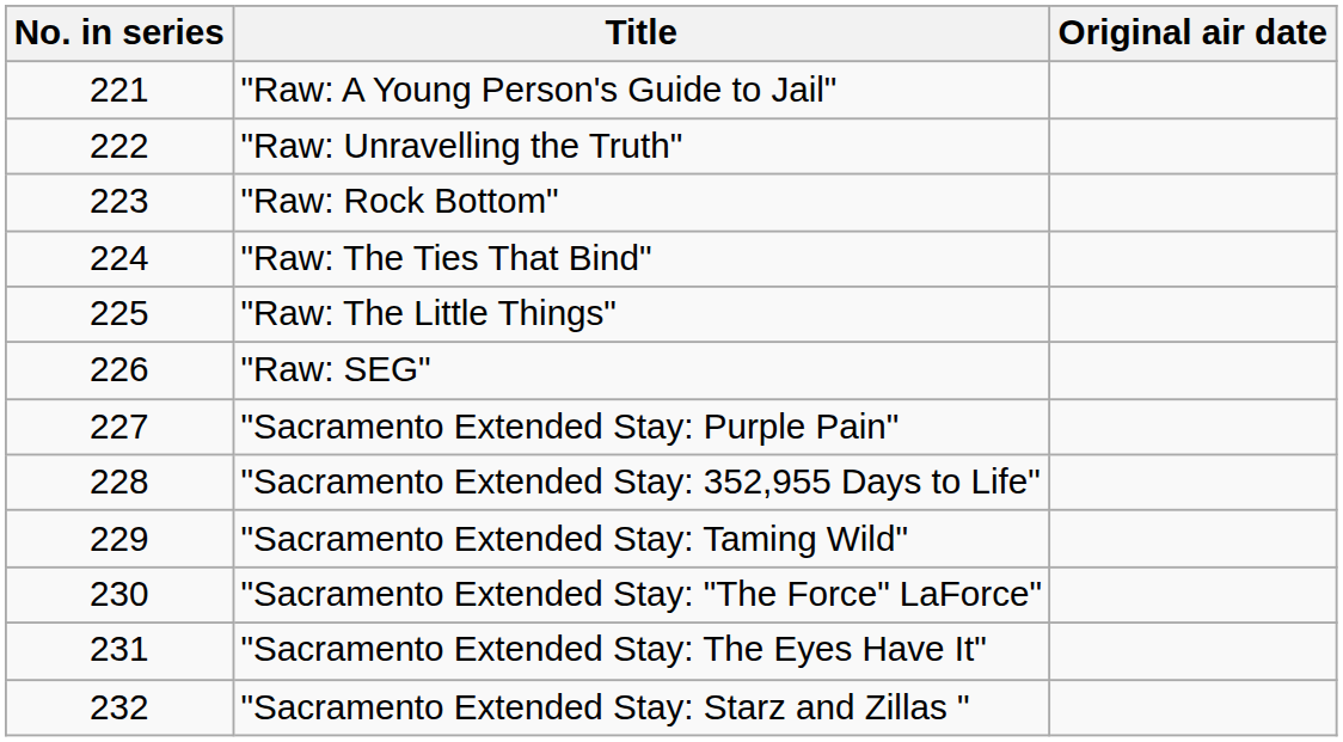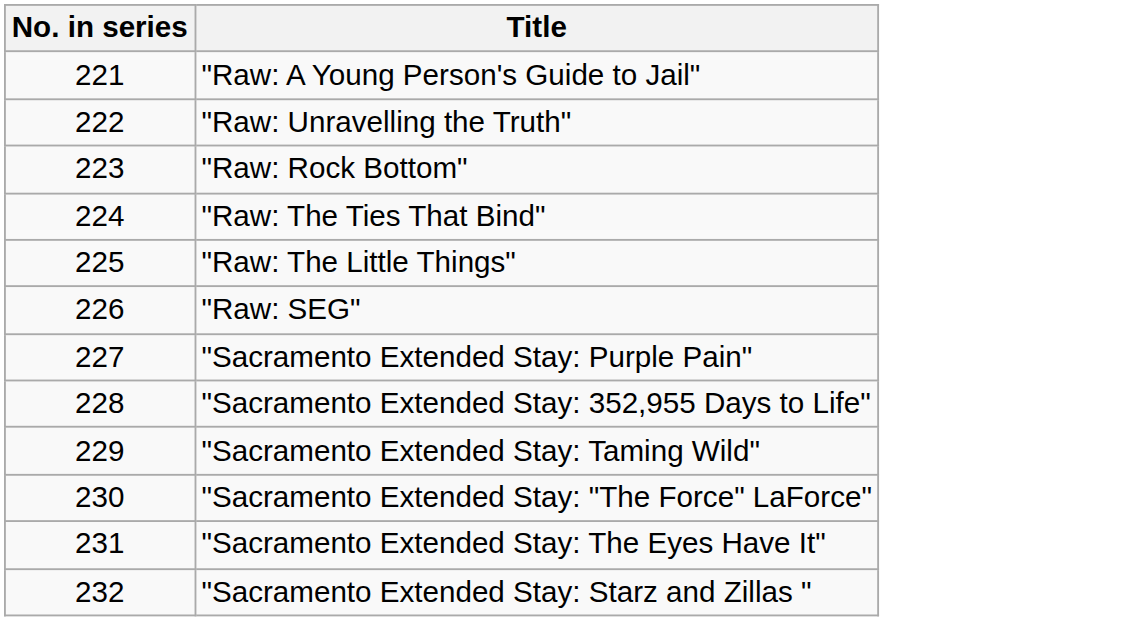 <table class="wikitable plainrowheaders" style="text-align:center">
 <tr>
 <th scope="col">No. in series</th>
 <th scope="col">Title</th>
-<th scope="col">Original air date</th>
 </tr>
 <tr>
 <td scope="row">221</td>
 <td style="text-align:left">"Raw: A Young Person's Guide to Jail"</td>
-<td></td>
 </tr>
 <tr>
 <td scope="row">222</td>
 <td style="text-align:left">"Raw: Unravelling the Truth"</td>
-<td></td>
 </tr>
 <tr>
 <td scope="row">223</td>
 <td style="text-align:left">"Raw: Rock Bottom"</td>
-<td></td>
 </tr>
 <tr>
 <td scope="row">224</td>
 <td style="text-align:left">"Raw: The Ties That Bind"</td>
-<td></td>
 </tr>
 <tr>
 <td scope="row">225</td>
 <td style="text-align:left">"Raw: The Little Things"</td>
-<td></td>
 </tr>
 <tr>
 <td scope="row">226</td>
 <td style="text-align:left">"Raw: SEG"</td>
-<td></td>
 </tr>
 <tr>
 <td scope="row">227</td>
 <td style="text-align:left">"Sacramento Extended Stay: Purple Pain"</td>
-<td></td>
 </tr>
 <tr>
 <td scope="row">228</td>
 <td style="text-align:left">"Sacramento Extended Stay: 352,955 Days to Life"</td>
-<td></td>
 </tr>
 <tr>
 <td scope="row">229</td>
 <td style="text-align:left">"Sacramento Extended Stay: Taming Wild"</td>
-<td></td>
 </tr>
 <tr>
 <td scope="row">230</td>
 <td style="text-align:left">"Sacramento Extended Stay: "The Force" LaForce"</td>
-<td></td>
 </tr>
 <tr>
 <td scope="row">231</td>
 <td style="text-align:left">"Sacramento Extended Stay: The Eyes Have It"</td>
-<td></td>
 </tr>
 <tr>
 <td scope="row">232</td>
 <td style="text-align:left">"Sacramento Extended Stay: Starz and Zillas "</td>
-<td></td>
 </tr>
 </table>
